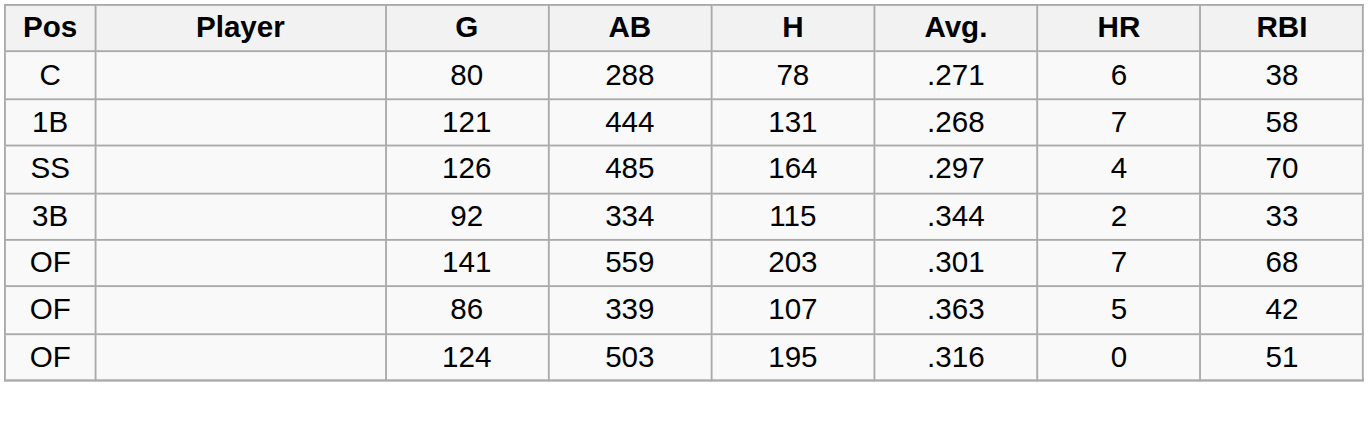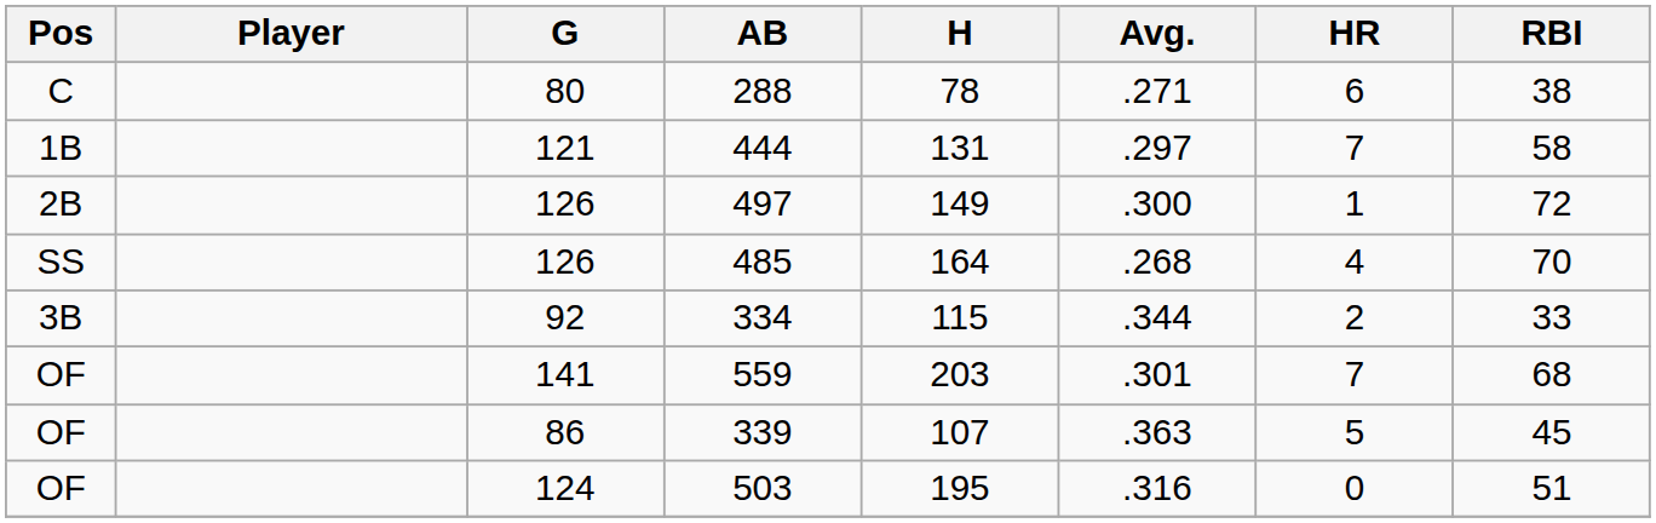 <table class="wikitable sortable">
 <tr>
 <th bgcolor="#DDDDFF" width="5%">Pos</th>
 <th bgcolor="#DDDDFF" width="16%">Player</th>
 <th bgcolor="#DDDDFF" width="9%">G</th>
 <th bgcolor="#DDDDFF" width="9%">AB</th>
 <th bgcolor="#DDDDFF" width="9%">H</th>
 <th bgcolor="#DDDDFF" width="9%">Avg.</th>
 <th bgcolor="#DDDDFF" width="9%">HR</th>
 <th bgcolor="#DDDDFF" width="9%">RBI</th>
 </tr>
 <tr align="center">
 <td>C</td>
 <td></td>
 <td>80</td>
 <td>288</td>
 <td>78</td>
 <td>.271</td>
 <td>6</td>
 <td>38</td>
 </tr>
 <tr align="center">
 <td>1B</td>
 <td></td>
 <td>121</td>
 <td>444</td>
 <td>131</td>
-<td>.268</td>
+<td>.297</td>
 <td>7</td>
 <td>58</td>
+</tr>
+<tr align="center">
+<td>2B</td>
+<td></td>
+<td>126</td>
+<td>497</td>
+<td>149</td>
+<td>.300</td>
+<td>1</td>
+<td>72</td>
 </tr>
 <tr align="center">
 <td>SS</td>
 <td></td>
 <td>126</td>
 <td>485</td>
 <td>164</td>
-<td>.297</td>
+<td>.268</td>
 <td>4</td>
 <td>70</td>
 </tr>
 <tr align="center">
 <td>3B</td>
 <td></td>
 <td>92</td>
 <td>334</td>
 <td>115</td>
 <td>.344</td>
 <td>2</td>
 <td>33</td>
 </tr>
 <tr align="center">
 <td>OF</td>
 <td></td>
 <td>141</td>
 <td>559</td>
 <td>203</td>
 <td>.301</td>
 <td>7</td>
 <td>68</td>
 </tr>
 <tr align="center">
 <td>OF</td>
 <td></td>
 <td>86</td>
 <td>339</td>
 <td>107</td>
 <td>.363</td>
 <td>5</td>
-<td>42</td>
+<td>45</td>
 </tr>
 <tr align="center">
 <td>OF</td>
 <td></td>
 <td>124</td>
 <td>503</td>
 <td>195</td>
 <td>.316</td>
 <td>0</td>
 <td>51</td>
 </tr>
 <tr align="center">
 </tr>
 </table>
